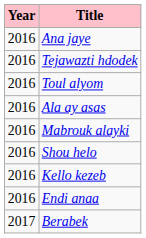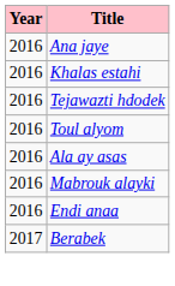 <table class="wikitable" style="font-size:90%">
 <tr>
 <th style="background:pink">Year</th>
 <th style="background:pink">Title</th>
 </tr>
 <tr>
 <td>2016</td>
 <td><em><a href='#'>Ana jaye</a></em></td>
+</tr>
+<tr>
+<td>2016</td>
+<td><em><a href='#'>Khalas estahi</a></em></td>
 </tr>
 <tr>
 <td>2016</td>
 <td><em><a href='#'>Tejawazti hdodek</a></em></td>
 </tr>
 <tr>
 <td>2016</td>
 <td><em><a href='#'>Toul alyom</a></em></td>
 </tr>
 <tr>
 <td>2016</td>
 <td><em><a href='#'>Ala ay asas</a></em></td>
 </tr>
 <tr>
 <td>2016</td>
 <td><em><a href='#'>Mabrouk alayki</a></em></td>
 </tr>
 <tr>
 <td>2016</td>
-<td><em><a href='#'>Shou helo</a></em></td>
-</tr>
-<tr>
-<td>2016</td>
-<td><em><a href='#'>Kello kezeb</a></em></td>
-</tr>
-<tr>
-<td>2016</td>
 <td><em><a href='#'>Endi anaa</a></em></td>
 </tr>
 <tr>
 <td>2017</td>
 <td><em><a href='#'>Berabek</a></em></td>
 </tr>
 </table>
